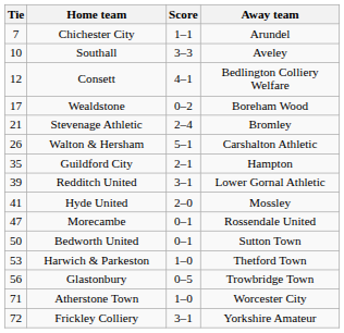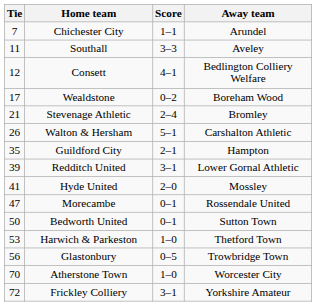 <table class="wikitable" style="text-align:center;">
 <tr>
 <th width=20>Tie</th>
 <th width=175>Home team</th>
 <th width=20>Score</th>
 <th width=175>Away team</th>
 </tr>
 <tr>
 <td>7</td>
 <td>Chichester City</td>
 <td>1–1</td>
 <td>Arundel</td>
 </tr>
 <tr>
-<td>10</td>
+<td>11</td>
 <td>Southall</td>
 <td>3–3</td>
 <td>Aveley</td>
 </tr>
 <tr>
 <td>12</td>
 <td>Consett</td>
 <td>4–1</td>
 <td>Bedlington Colliery Welfare</td>
 </tr>
 <tr>
 <td>17</td>
 <td>Wealdstone</td>
 <td>0–2</td>
 <td>Boreham Wood</td>
 </tr>
 <tr>
 <td>21</td>
 <td>Stevenage Athletic</td>
 <td>2–4</td>
 <td>Bromley</td>
 </tr>
 <tr>
 <td>26</td>
 <td>Walton & Hersham</td>
 <td>5–1</td>
 <td>Carshalton Athletic</td>
 </tr>
 <tr>
 <td>35</td>
 <td>Guildford City</td>
 <td>2–1</td>
 <td>Hampton</td>
 </tr>
 <tr>
 <td>39</td>
 <td>Redditch United</td>
 <td>3–1</td>
 <td>Lower Gornal Athletic</td>
 </tr>
 <tr>
 <td>41</td>
 <td>Hyde United</td>
 <td>2–0</td>
 <td>Mossley</td>
 </tr>
 <tr>
 <td>47</td>
 <td>Morecambe</td>
 <td>0–1</td>
 <td>Rossendale United</td>
 </tr>
 <tr>
 <td>50</td>
 <td>Bedworth United</td>
 <td>0–1</td>
 <td>Sutton Town</td>
 </tr>
 <tr>
 <td>53</td>
 <td>Harwich & Parkeston</td>
 <td>1–0</td>
 <td>Thetford Town</td>
 </tr>
 <tr>
 <td>56</td>
 <td>Glastonbury</td>
 <td>0–5</td>
 <td>Trowbridge Town</td>
 </tr>
 <tr>
-<td>71</td>
+<td>70</td>
 <td>Atherstone Town</td>
 <td>1–0</td>
 <td>Worcester City</td>
 </tr>
 <tr>
 <td>72</td>
 <td>Frickley Colliery</td>
 <td>3–1</td>
 <td>Yorkshire Amateur</td>
 </tr>
 </table>
